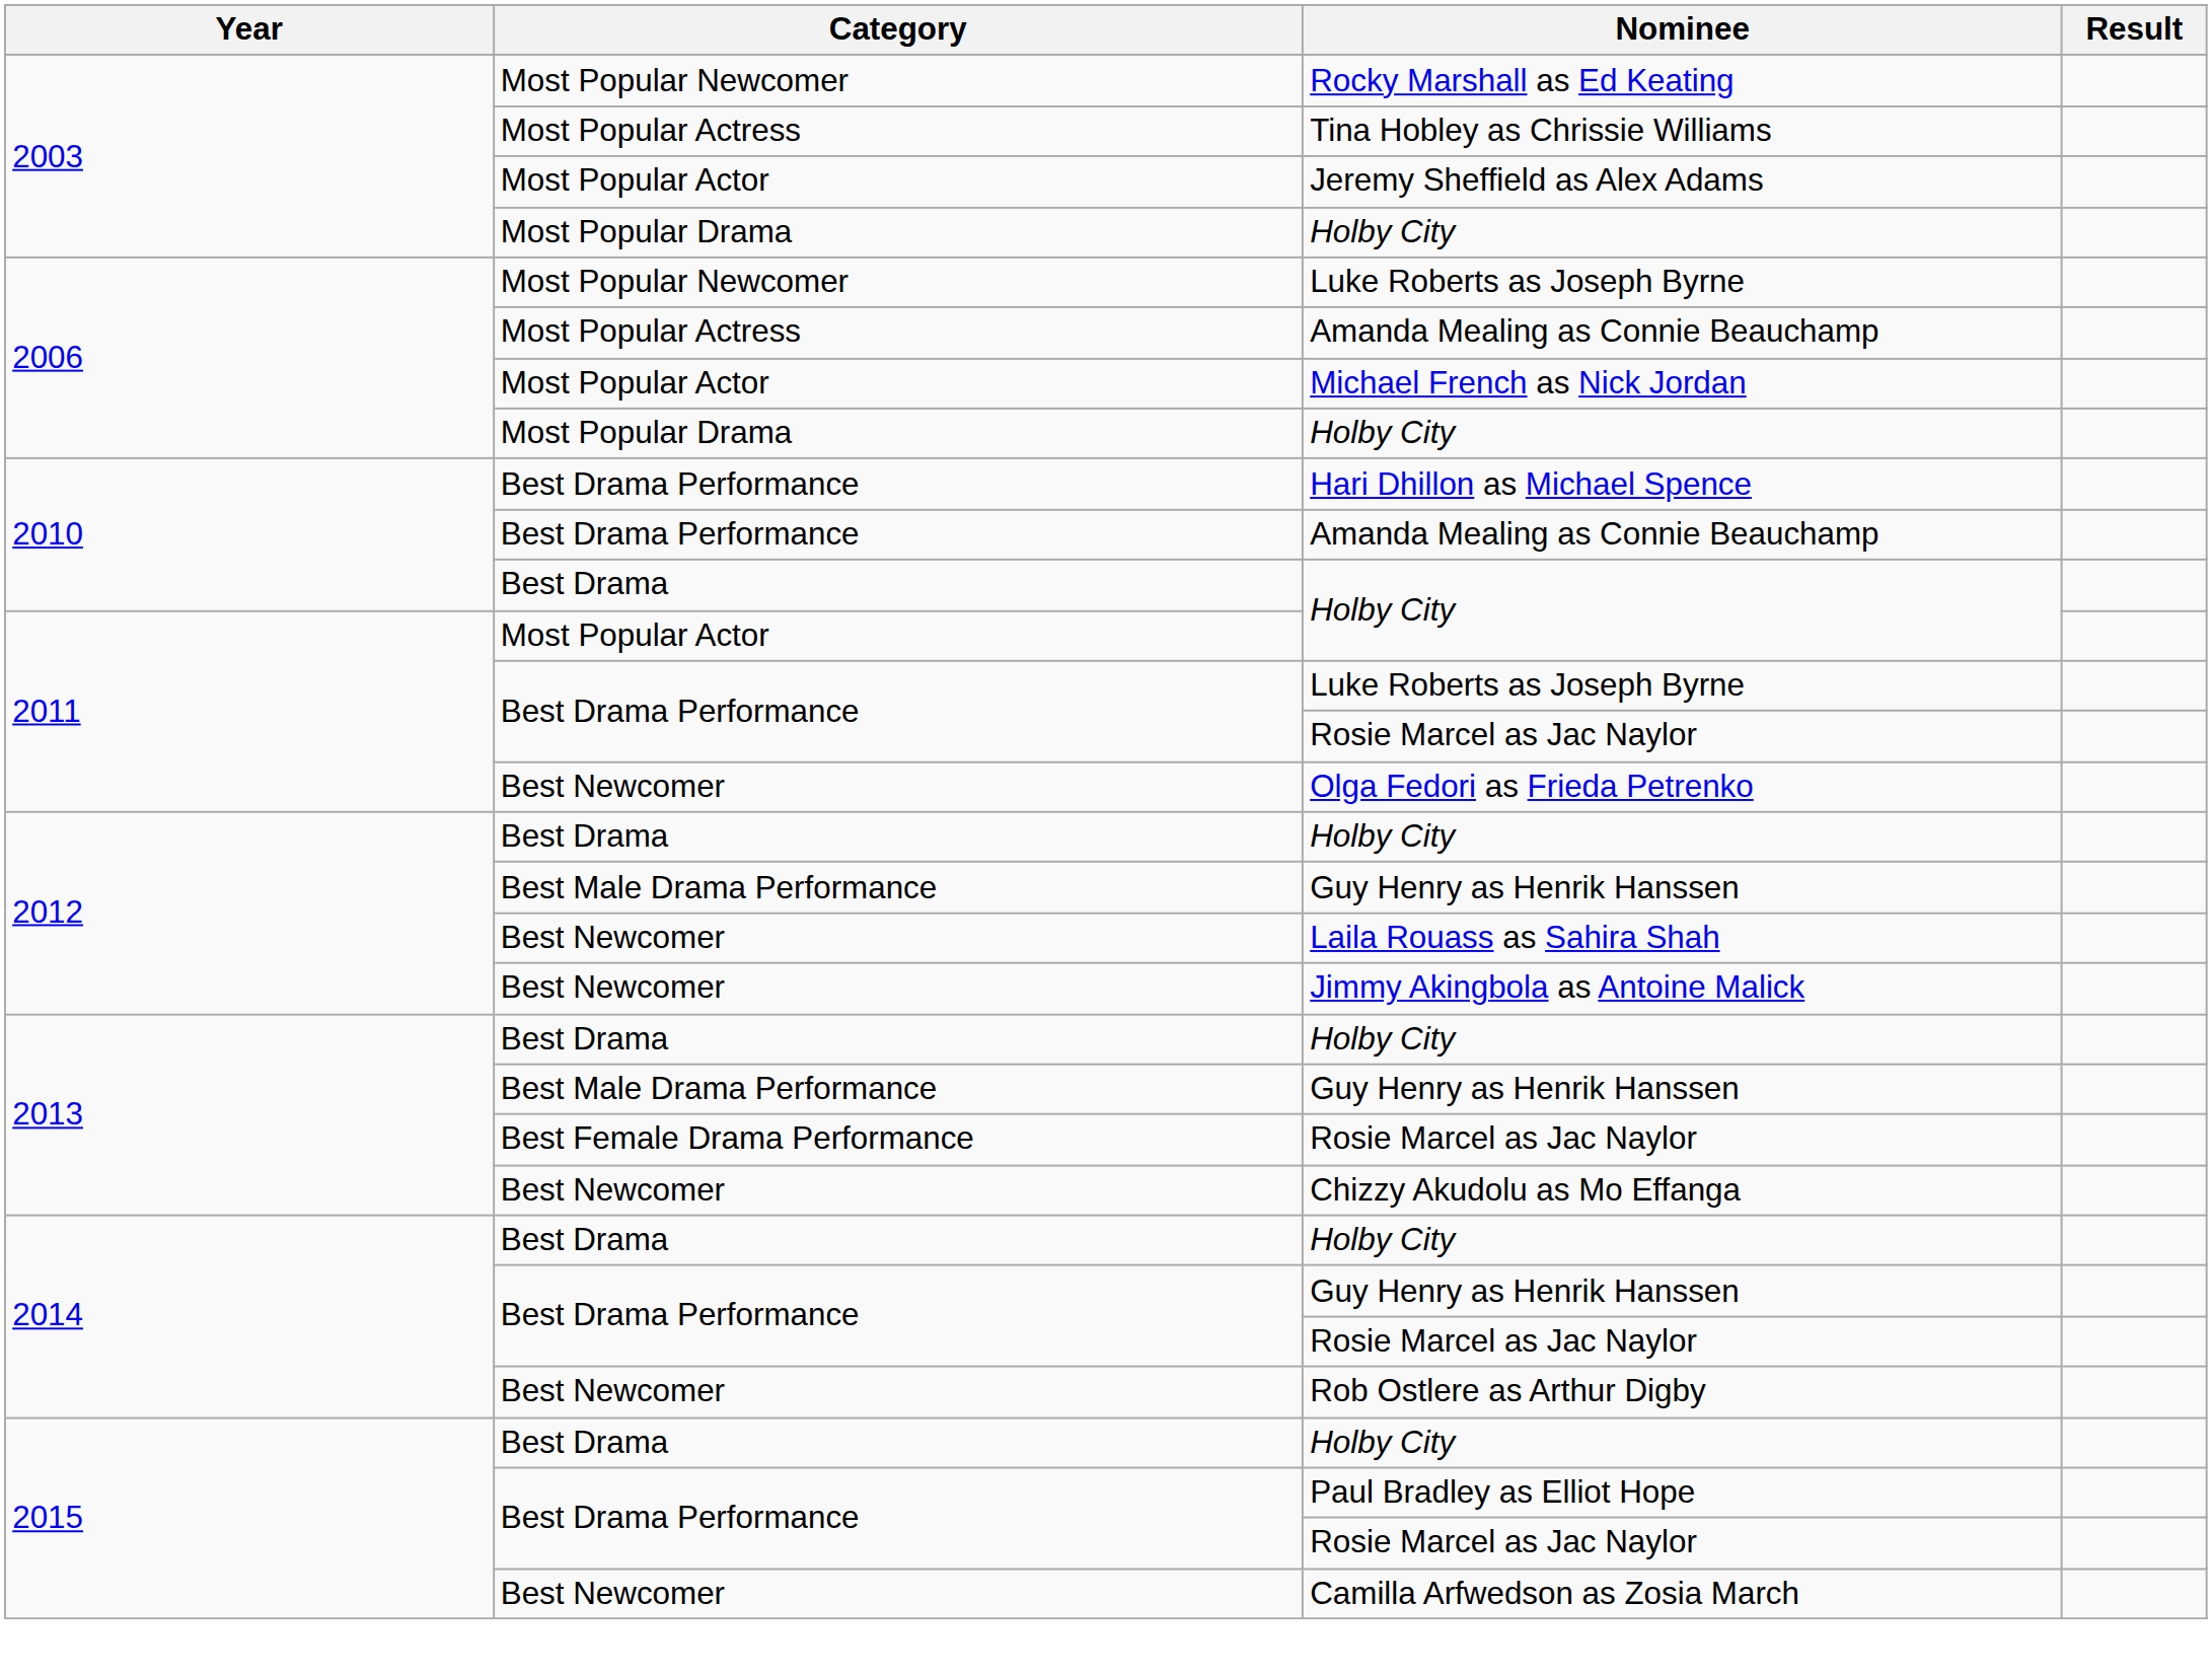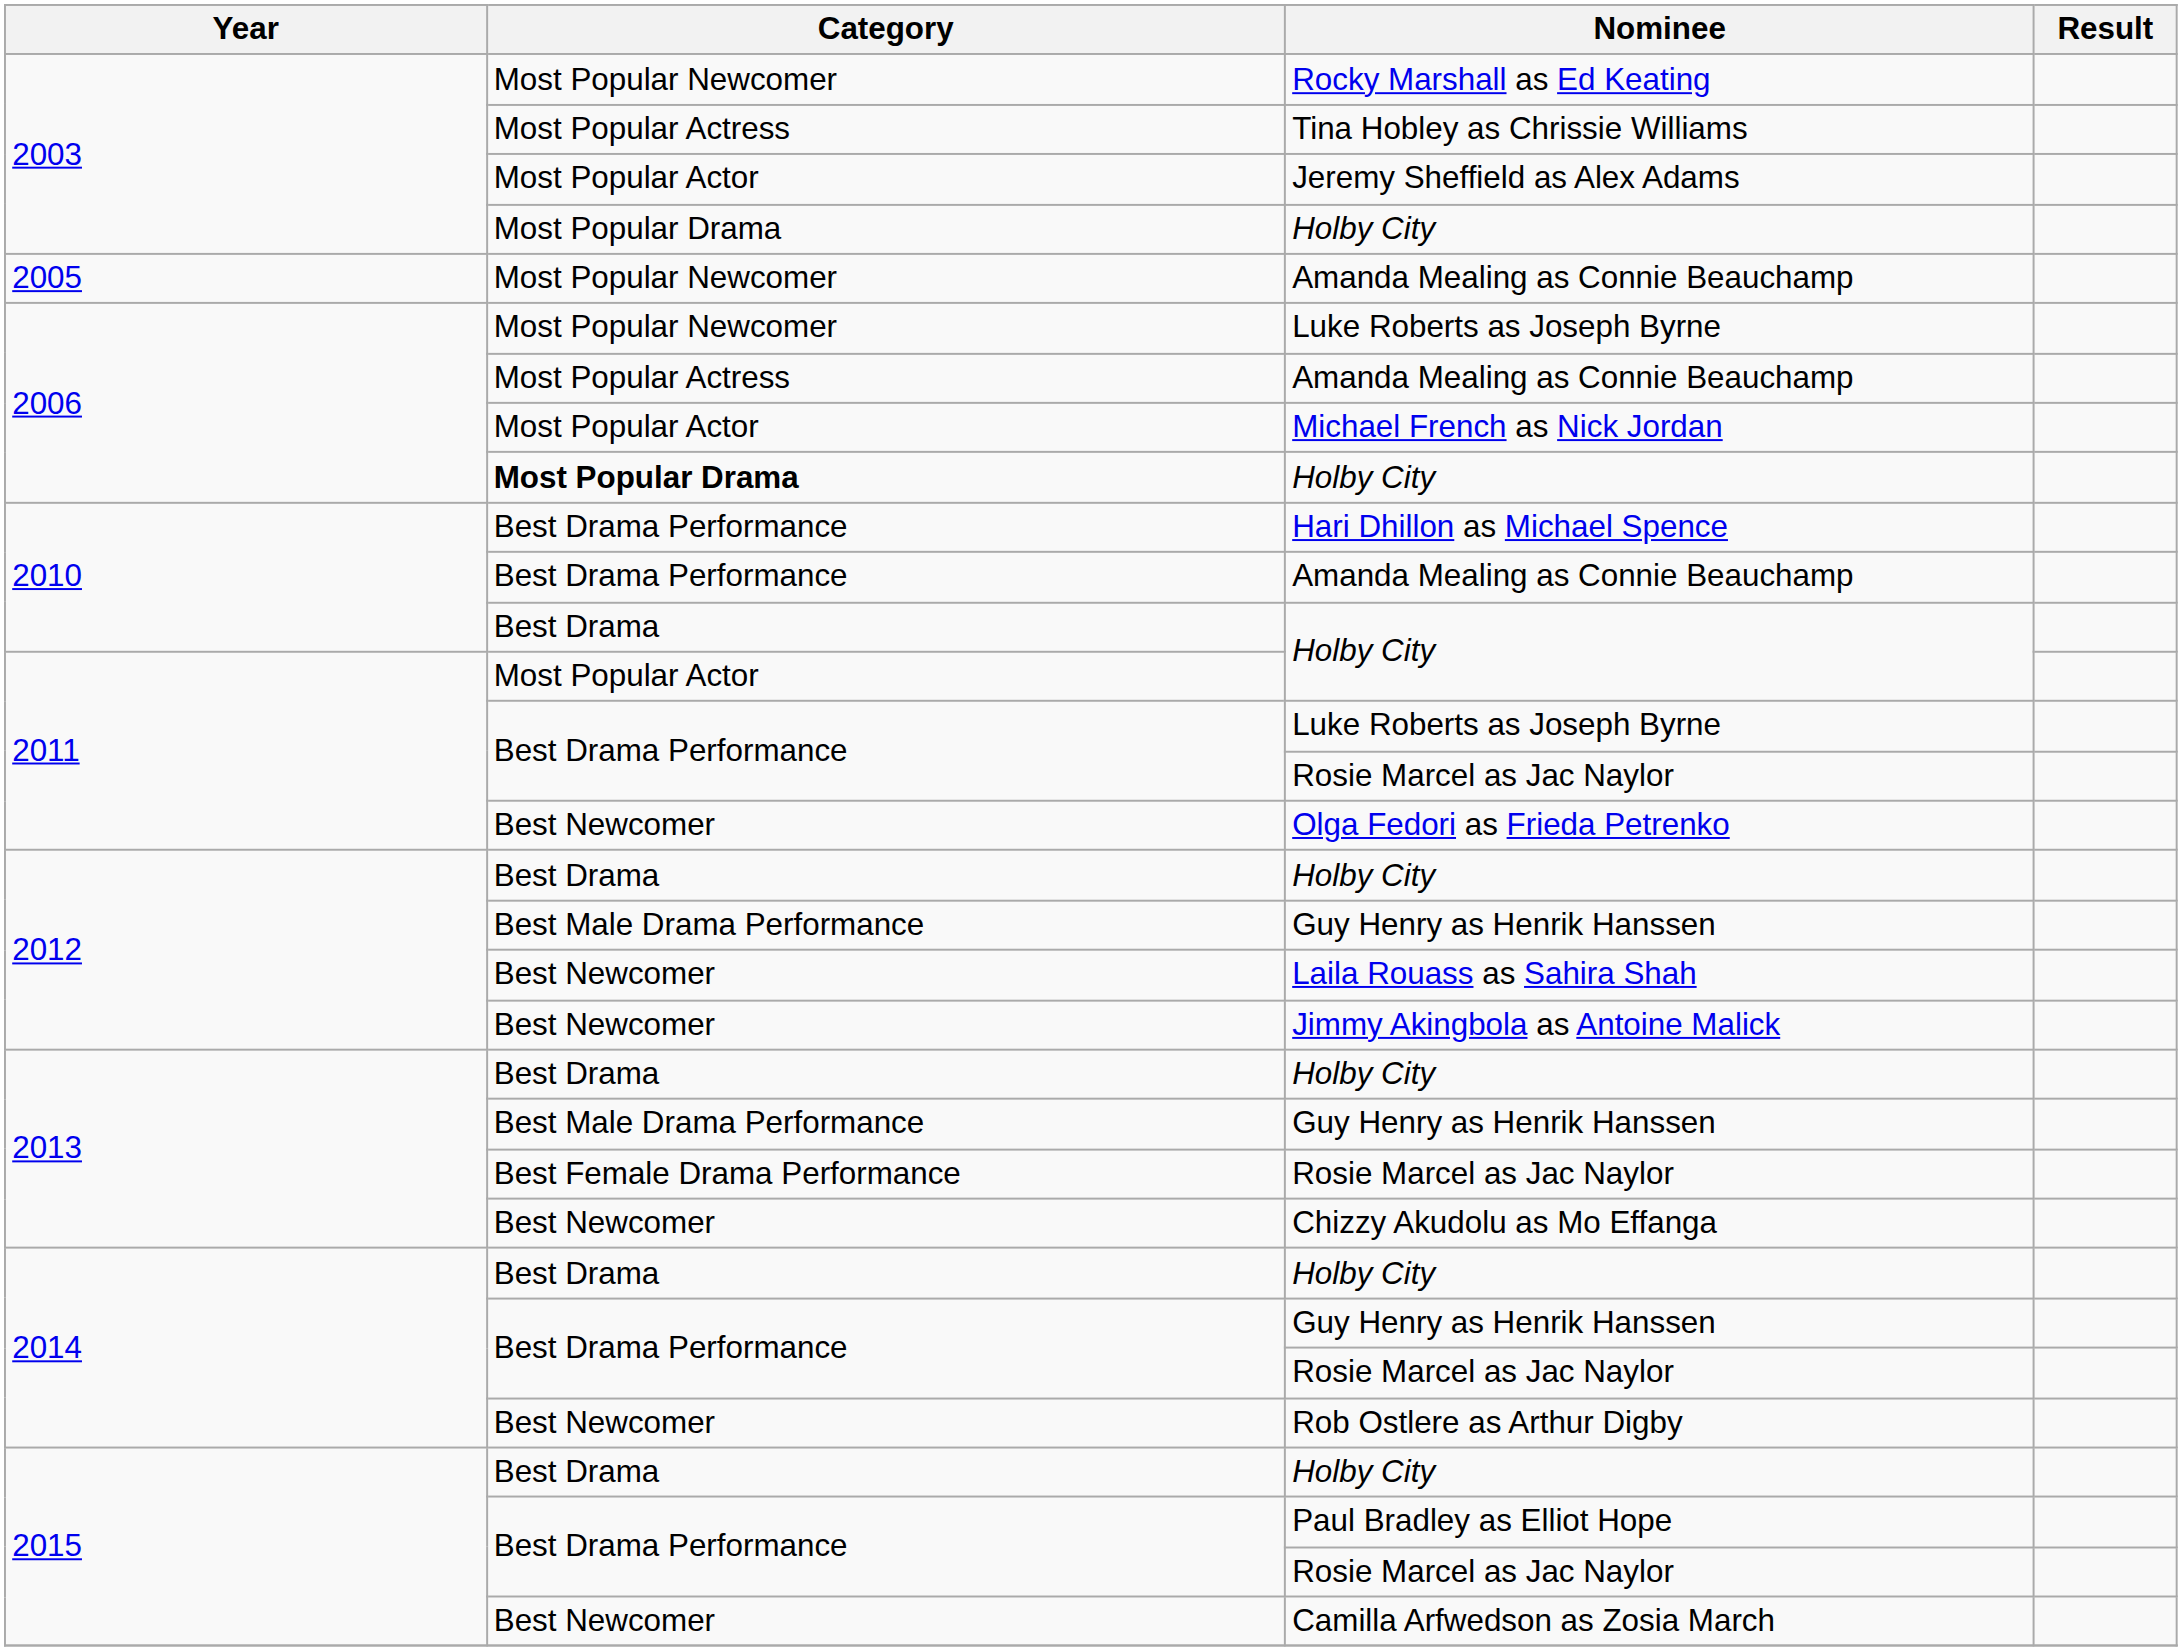 <table class="wikitable" width=70%>
 <tr>
 <th scope="col">Year</th>
 <th width="400" scope="col">Category</th>
 <th width="375" scope="col">Nominee</th>
 <th width="65" scope="col">Result</th>
 </tr>
 <tr>
 <td rowspan="4"><a href='#'>2003</a></td>
 <td scope="row">Most Popular Newcomer</td>
 <td><a href='#'>Rocky Marshall</a> as <a href='#'>Ed Keating</a></td>
 <td></td>
 </tr>
 <tr>
 <td scope="row">Most Popular Actress</td>
 <td>Tina Hobley as Chrissie Williams</td>
 <td></td>
 </tr>
 <tr>
 <td scope="row">Most Popular Actor</td>
 <td>Jeremy Sheffield as Alex Adams</td>
 <td></td>
 </tr>
 <tr>
 <td scope="row">Most Popular Drama</td>
 <td><em>Holby City</em></td>
 <td></td>
 </tr>
 <tr>
+<td><a href='#'>2005</a></td>
+<td scope="row">Most Popular Newcomer</td>
+<td>Amanda Mealing as Connie Beauchamp</td>
+<td></td>
+</tr>
+<tr>
 <td rowspan="4"><a href='#'>2006</a></td>
 <td scope="row">Most Popular Newcomer</td>
 <td>Luke Roberts as Joseph Byrne</td>
 <td></td>
 </tr>
 <tr>
 <td scope="row">Most Popular Actress</td>
 <td>Amanda Mealing as Connie Beauchamp</td>
 <td></td>
 </tr>
 <tr>
 <td scope="row">Most Popular Actor</td>
 <td><a href='#'>Michael French</a> as <a href='#'>Nick Jordan</a></td>
 <td></td>
 </tr>
 <tr>
-<td scope="row">Most Popular Drama</td>
+<td scope="row"><strong>Most Popular Drama</strong></td>
 <td><em>Holby City</em></td>
 <td></td>
 </tr>
 <tr>
 <td rowspan="3"><a href='#'>2010</a></td>
 <td scope="row">Best Drama Performance</td>
 <td><a href='#'>Hari Dhillon</a> as <a href='#'>Michael Spence</a></td>
 <td></td>
 </tr>
 <tr>
 <td scope="row">Best Drama Performance</td>
 <td>Amanda Mealing as Connie Beauchamp</td>
 <td></td>
 </tr>
 <tr>
 <td scope="row">Best Drama</td>
 <td rowspan="2"><em>Holby City</em></td>
 <td></td>
 </tr>
 <tr>
 <td rowspan="4"><a href='#'>2011</a></td>
 <td scope="row">Most Popular Actor</td>
 <td></td>
 </tr>
 <tr>
 <td rowspan="2" scope="row">Best Drama Performance</td>
 <td>Luke Roberts as Joseph Byrne</td>
 <td></td>
 </tr>
 <tr>
 <td>Rosie Marcel as Jac Naylor</td>
 <td></td>
 </tr>
 <tr>
 <td scope="row">Best Newcomer</td>
 <td><a href='#'>Olga Fedori</a> as <a href='#'>Frieda Petrenko</a></td>
 <td></td>
 </tr>
 <tr>
 <td rowspan="4"><a href='#'>2012</a></td>
 <td scope="row">Best Drama</td>
 <td><em>Holby City</em></td>
 <td></td>
 </tr>
 <tr>
 <td scope="row">Best Male Drama Performance</td>
 <td>Guy Henry as Henrik Hanssen</td>
 <td></td>
 </tr>
 <tr>
 <td scope="row">Best Newcomer</td>
 <td><a href='#'>Laila Rouass</a> as <a href='#'>Sahira Shah</a></td>
 <td></td>
 </tr>
 <tr>
 <td scope="row">Best Newcomer</td>
 <td><a href='#'>Jimmy Akingbola</a> as <a href='#'>Antoine Malick</a></td>
 <td></td>
 </tr>
 <tr>
 <td rowspan="4"><a href='#'>2013</a></td>
 <td scope="row">Best Drama</td>
 <td><em>Holby City</em></td>
 <td></td>
 </tr>
 <tr>
 <td scope="row">Best Male Drama Performance</td>
 <td>Guy Henry as Henrik Hanssen</td>
 <td></td>
 </tr>
 <tr>
 <td scope="row">Best Female Drama Performance</td>
 <td>Rosie Marcel as Jac Naylor</td>
 <td></td>
 </tr>
 <tr>
 <td scope="row">Best Newcomer</td>
 <td>Chizzy Akudolu as Mo Effanga</td>
 <td></td>
 </tr>
 <tr>
 <td rowspan="4"><a href='#'>2014</a></td>
 <td scope="row">Best Drama</td>
 <td><em>Holby City</em></td>
 <td></td>
 </tr>
 <tr>
 <td rowspan="2" scope="row">Best Drama Performance</td>
 <td>Guy Henry as Henrik Hanssen</td>
 <td></td>
 </tr>
 <tr>
 <td>Rosie Marcel as Jac Naylor</td>
 <td></td>
 </tr>
 <tr>
 <td scope="row">Best Newcomer</td>
 <td>Rob Ostlere as Arthur Digby</td>
 <td></td>
 </tr>
 <tr>
 <td rowspan="4"><a href='#'>2015</a></td>
 <td scope="row">Best Drama</td>
 <td><em>Holby City</em></td>
 <td></td>
 </tr>
 <tr>
 <td rowspan="2" scope="row">Best Drama Performance</td>
 <td>Paul Bradley as Elliot Hope</td>
 <td></td>
 </tr>
 <tr>
 <td>Rosie Marcel as Jac Naylor</td>
 <td></td>
 </tr>
 <tr>
 <td scope="row">Best Newcomer</td>
 <td>Camilla Arfwedson as Zosia March</td>
 <td></td>
 </tr>
 <tr>
 </tr>
 </table>
